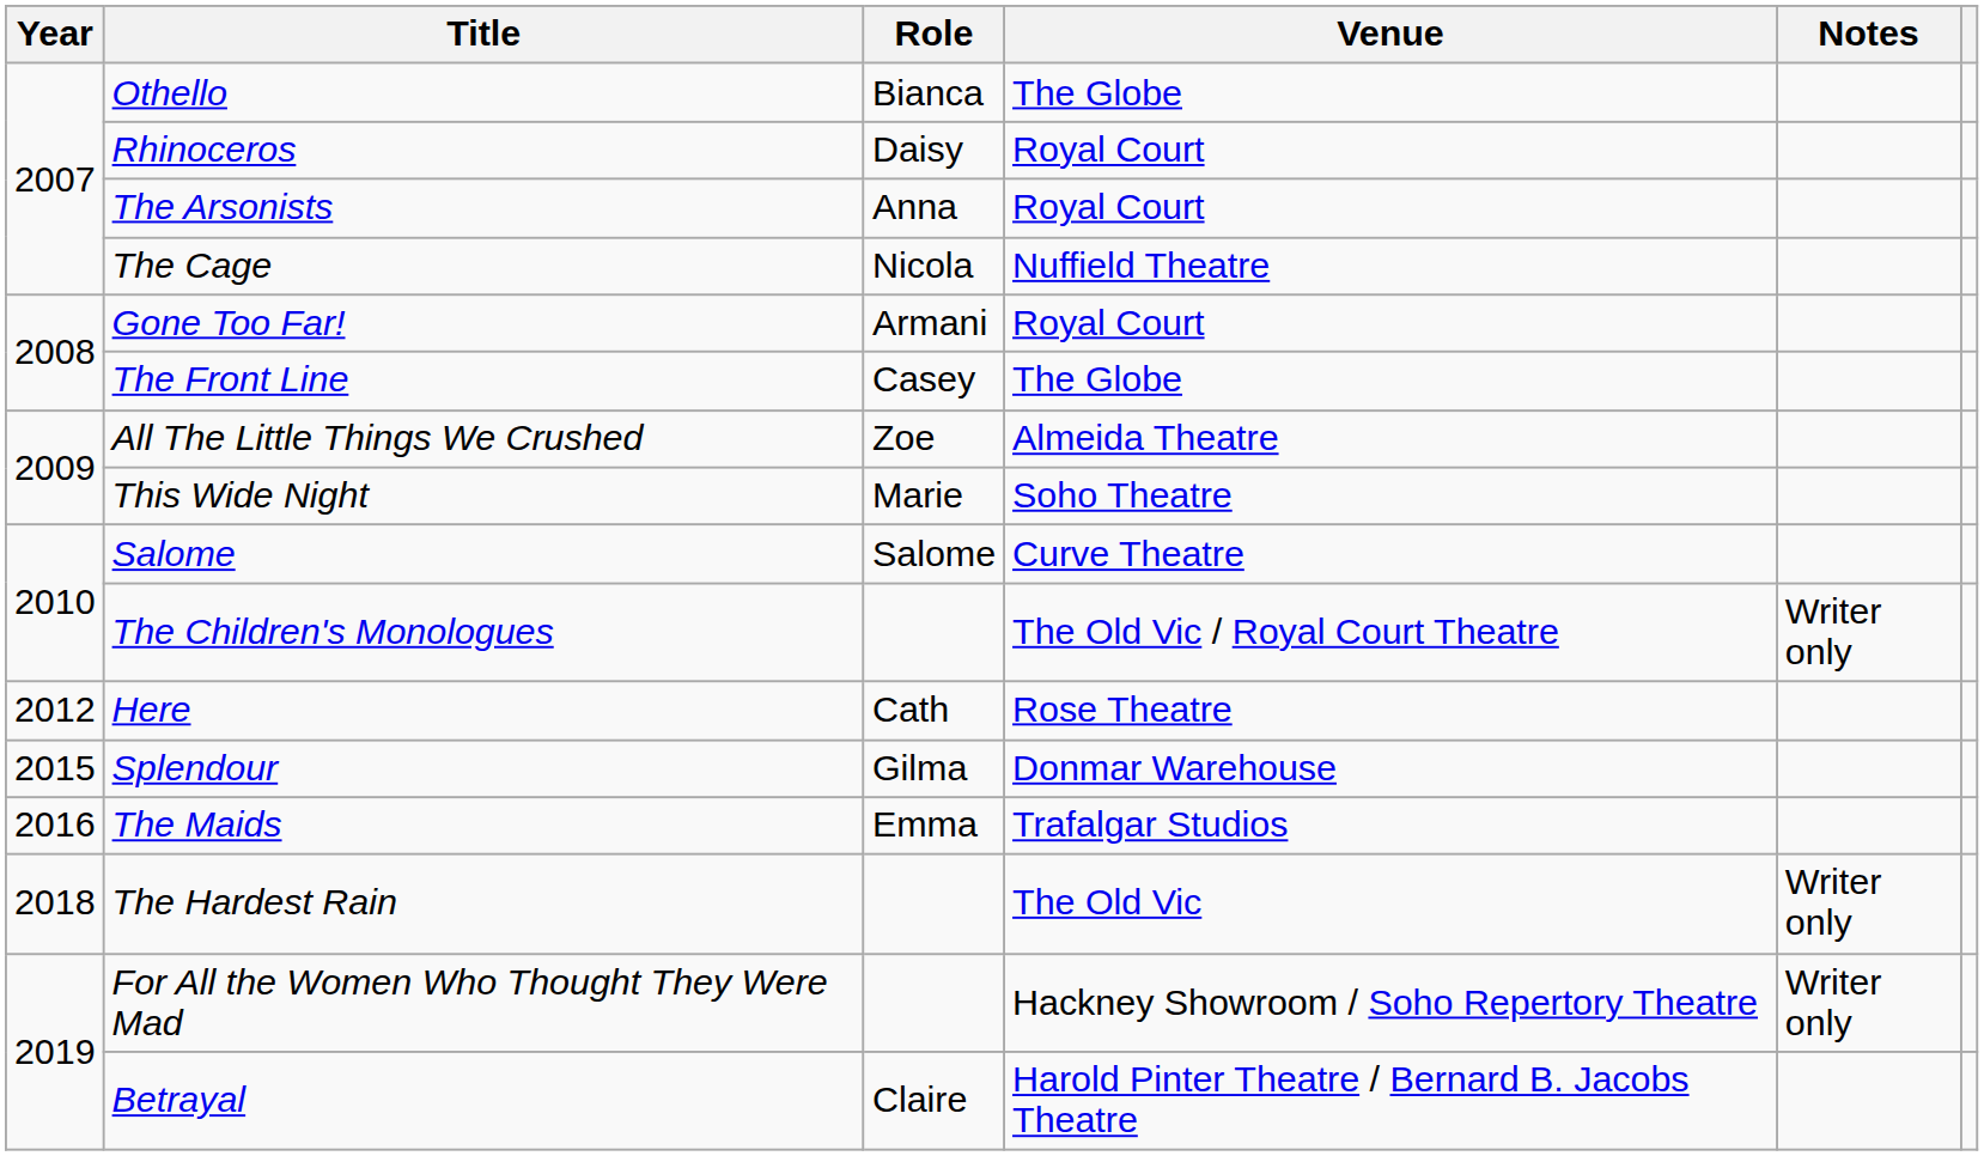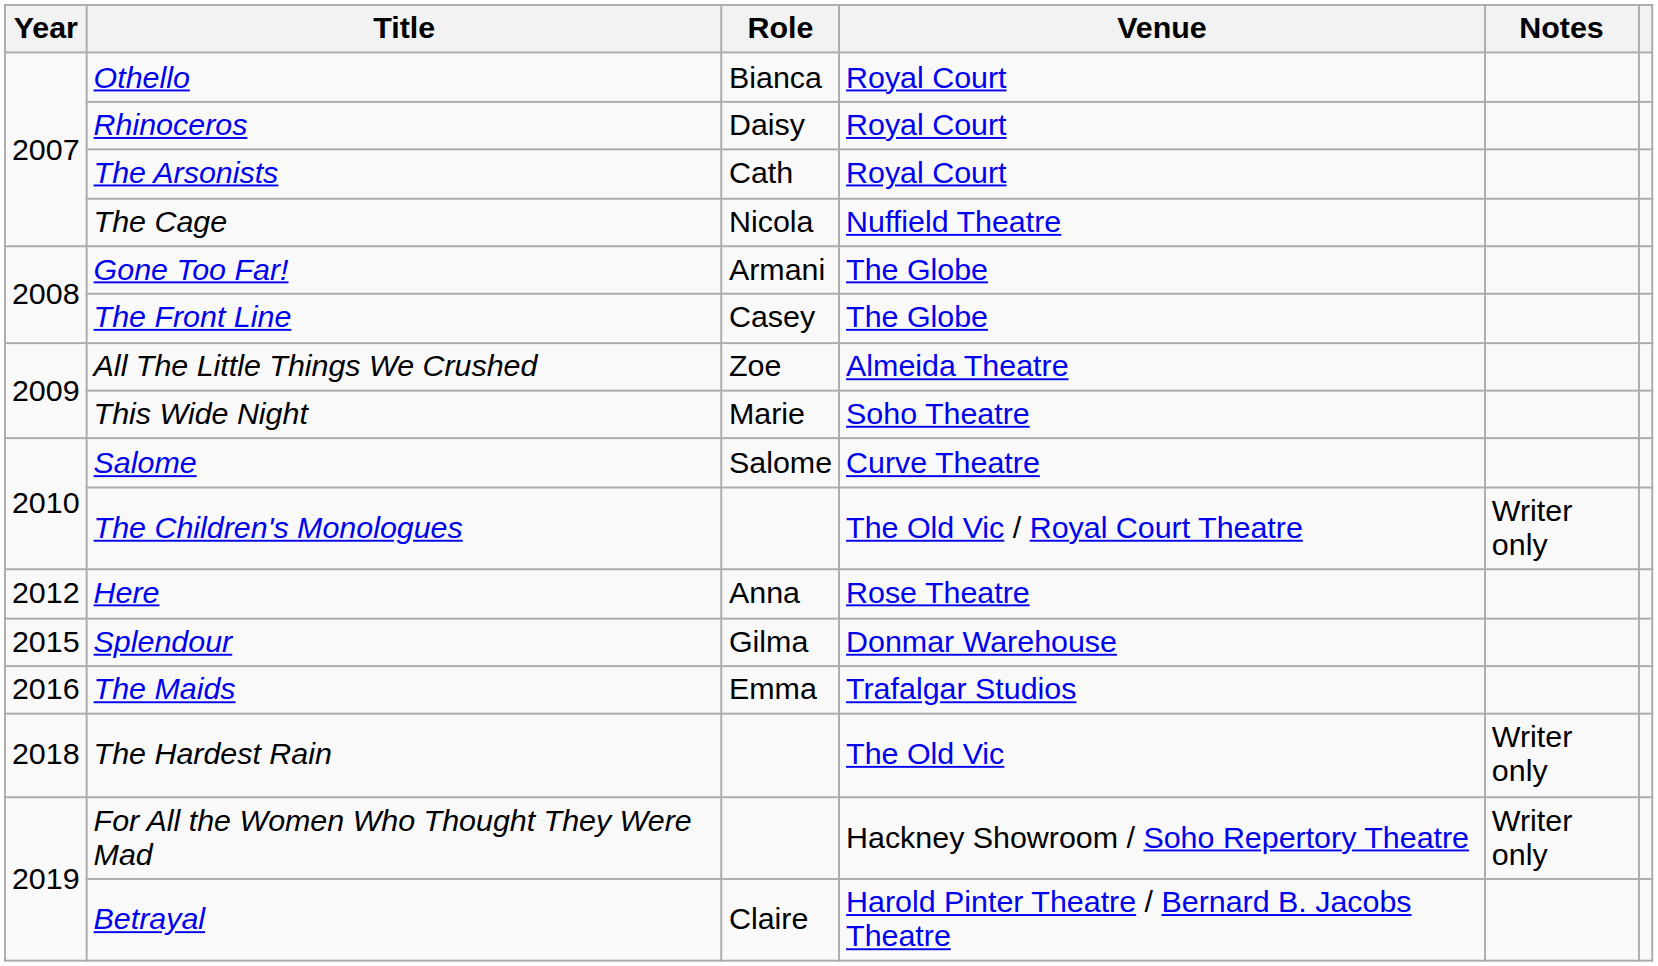 <table class="wikitable plainrowheaders sortable">
 <tr>
 <th>Year</th>
 <th>Title</th>
 <th>Role</th>
 <th>Venue</th>
 <th class="unsortable">Notes</th>
 <th class="unsortable"></th>
 </tr>
 <tr>
 <td rowspan="4">2007</td>
 <td><em><a href='#'>Othello</a></em></td>
 <td>Bianca</td>
-<td><a href='#'>The Globe</a></td>
+<td><a href='#'>Royal Court</a></td>
 <td></td>
 <td></td>
 </tr>
 <tr>
 <td><em><a href='#'>Rhinoceros</a></em></td>
 <td>Daisy</td>
 <td><a href='#'>Royal Court</a></td>
 <td></td>
 <td></td>
 </tr>
 <tr>
 <td><em><a href='#'>The Arsonists</a></em></td>
-<td>Anna</td>
+<td>Cath</td>
 <td><a href='#'>Royal Court</a></td>
 <td></td>
 <td></td>
 </tr>
 <tr>
 <td><em>The Cage</em></td>
 <td>Nicola</td>
 <td><a href='#'>Nuffield Theatre</a></td>
 <td></td>
 <td></td>
 </tr>
 <tr>
 <td rowspan="2">2008</td>
 <td><em><a href='#'>Gone Too Far!</a></em></td>
 <td>Armani</td>
-<td><a href='#'>Royal Court</a></td>
+<td><a href='#'>The Globe</a></td>
 <td></td>
 <td></td>
 </tr>
 <tr>
 <td><em><a href='#'>The Front Line</a></em></td>
 <td>Casey</td>
 <td><a href='#'>The Globe</a></td>
 <td></td>
 <td></td>
 </tr>
 <tr>
 <td rowspan="2">2009</td>
 <td><em>All The Little Things We Crushed</em></td>
 <td>Zoe</td>
 <td><a href='#'>Almeida Theatre</a></td>
 <td></td>
 <td></td>
 </tr>
 <tr>
 <td><em>This Wide Night</em></td>
 <td>Marie</td>
 <td><a href='#'>Soho Theatre</a></td>
 <td></td>
 <td></td>
 </tr>
 <tr>
 <td rowspan="2">2010</td>
 <td><em><a href='#'>Salome</a></em></td>
 <td>Salome</td>
 <td><a href='#'>Curve Theatre</a></td>
 <td></td>
 <td></td>
 </tr>
 <tr>
 <td><em><a href='#'>The Children's Monologues</a></em></td>
 <td></td>
 <td><a href='#'>The Old Vic</a> / <a href='#'>Royal Court Theatre</a></td>
 <td>Writer only</td>
 <td></td>
 </tr>
 <tr>
 <td>2012</td>
 <td><em><a href='#'>Here</a></em></td>
-<td>Cath</td>
+<td>Anna</td>
 <td><a href='#'>Rose Theatre</a></td>
 <td></td>
 <td></td>
 </tr>
 <tr>
 <td>2015</td>
 <td><em><a href='#'>Splendour</a></em></td>
 <td>Gilma</td>
 <td><a href='#'>Donmar Warehouse</a></td>
 <td></td>
 <td></td>
 </tr>
 <tr>
 <td>2016</td>
 <td><em><a href='#'>The Maids</a></em></td>
 <td>Emma</td>
 <td><a href='#'>Trafalgar Studios</a></td>
 <td></td>
 <td></td>
 </tr>
 <tr>
 <td>2018</td>
 <td><em>The Hardest Rain</em></td>
 <td></td>
 <td><a href='#'>The Old Vic</a></td>
 <td>Writer only</td>
 <td></td>
 </tr>
 <tr>
 <td rowspan="2">2019</td>
 <td><em>For All the Women Who Thought They Were Mad</em></td>
 <td></td>
 <td>Hackney Showroom / <a href='#'>Soho Repertory Theatre</a></td>
 <td>Writer only</td>
 <td></td>
 </tr>
 <tr>
 <td><a href='#'><em>Betrayal</em></a></td>
 <td>Claire</td>
 <td><a href='#'>Harold Pinter Theatre</a> / <a href='#'>Bernard B. Jacobs Theatre</a></td>
 <td></td>
 <td></td>
 </tr>
 </table>
